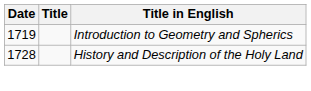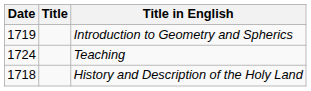 <table class="wikitable">
 <tr>
 <th>Date</th>
 <th>Title</th>
 <th>Title in English</th>
 </tr>
 <tr>
 <td>1719</td>
 <td></td>
 <td><em>Introduction to Geometry and Spherics</em></td>
 </tr>
 <tr>
-<td>1728</td>
+<td>1724</td>
+<td></td>
+<td><em>Teaching</em></td>
+</tr>
+<tr>
+<td>1718</td>
 <td></td>
 <td><em>History and Description of the Holy Land</em></td>
 </tr>
 </table>
